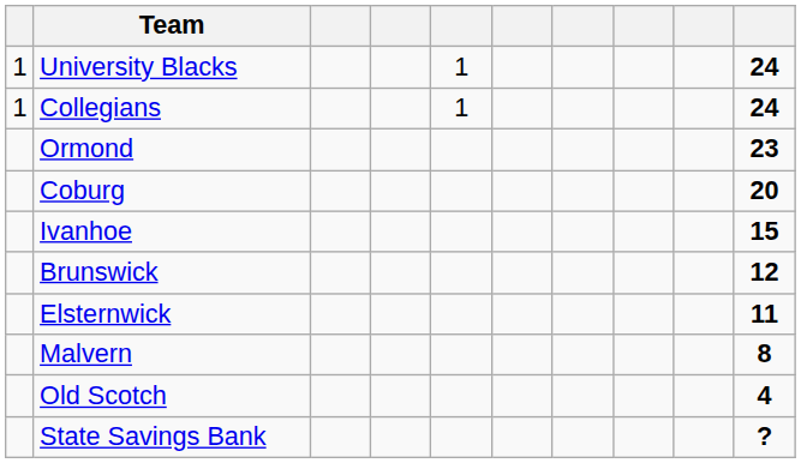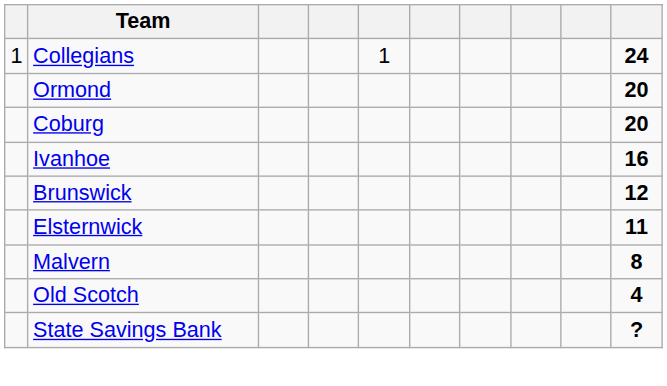 <table class="wikitable" style="text-align:center; margin-bottom:0">
 <tr>
 <th style="width:10px"></th>
 <th style="width:35%;">Team</th>
 <th style="width:30px;"></th>
 <th style="width:30px;"></th>
 <th style="width:30px;"></th>
 <th style="width:30px;"></th>
 <th style="width:30px;"></th>
 <th style="width:30px;"></th>
 <th style="width:30px;"></th>
 <th style="width:30px;"></th>
-</tr>
-<tr>
-<td>1</td>
-<td style="text-align:left;"><a href='#'>University Blacks</a></td>
-<td></td>
-<td></td>
-<td>1</td>
-<td></td>
-<td></td>
-<td></td>
-<td></td>
-<td><strong>24</strong></td>
 </tr>
 <tr>
 <td>1</td>
 <td style="text-align:left;"><a href='#'>Collegians</a></td>
 <td></td>
 <td></td>
 <td>1</td>
 <td></td>
 <td></td>
 <td></td>
 <td></td>
 <td><strong>24</strong></td>
 </tr>
 <tr>
 <td></td>
 <td style="text-align:left;"><a href='#'>Ormond</a></td>
 <td></td>
 <td></td>
 <td></td>
 <td></td>
 <td></td>
 <td></td>
 <td></td>
-<td><strong>23</strong></td>
+<td><strong>20</strong></td>
 </tr>
 <tr>
 <td></td>
 <td style="text-align:left;"><a href='#'>Coburg</a></td>
 <td></td>
 <td></td>
 <td></td>
 <td></td>
 <td></td>
 <td></td>
 <td></td>
 <td><strong>20</strong></td>
 </tr>
 <tr>
 <td></td>
 <td style="text-align:left;"><a href='#'>Ivanhoe</a></td>
 <td></td>
 <td></td>
 <td></td>
 <td></td>
 <td></td>
 <td></td>
 <td></td>
-<td><strong>15</strong></td>
+<td><strong>16</strong></td>
 </tr>
 <tr>
 <td></td>
 <td style="text-align:left;"><a href='#'>Brunswick</a></td>
 <td></td>
 <td></td>
 <td></td>
 <td></td>
 <td></td>
 <td></td>
 <td></td>
 <td><strong>12</strong></td>
 </tr>
 <tr>
 <td></td>
 <td style="text-align:left;"><a href='#'>Elsternwick</a></td>
 <td></td>
 <td></td>
 <td></td>
 <td></td>
 <td></td>
 <td></td>
 <td></td>
 <td><strong>11</strong></td>
 </tr>
 <tr>
 <td></td>
 <td style="text-align:left;"><a href='#'>Malvern</a></td>
 <td></td>
 <td></td>
 <td></td>
 <td></td>
 <td></td>
 <td></td>
 <td></td>
 <td><strong>8</strong></td>
 </tr>
 <tr>
 <td></td>
 <td style="text-align:left;"><a href='#'>Old Scotch</a></td>
 <td></td>
 <td></td>
 <td></td>
 <td></td>
 <td></td>
 <td></td>
 <td></td>
 <td><strong>4</strong></td>
 </tr>
 <tr>
 <td></td>
 <td style="text-align:left;"><a href='#'>State Savings Bank</a></td>
 <td></td>
 <td></td>
 <td></td>
 <td></td>
 <td></td>
 <td></td>
 <td></td>
 <td><strong>?</strong></td>
 </tr>
 </table>
